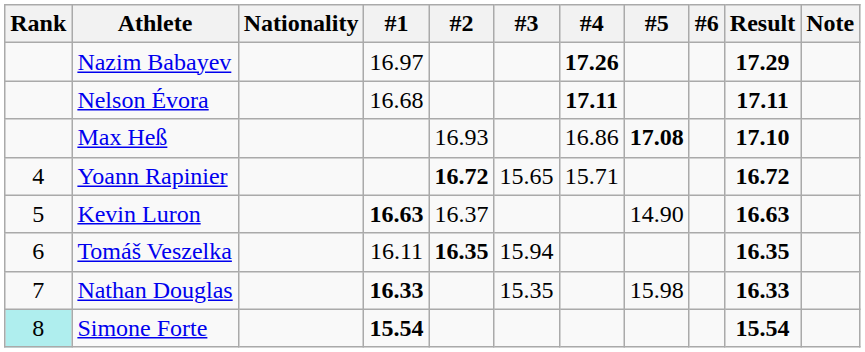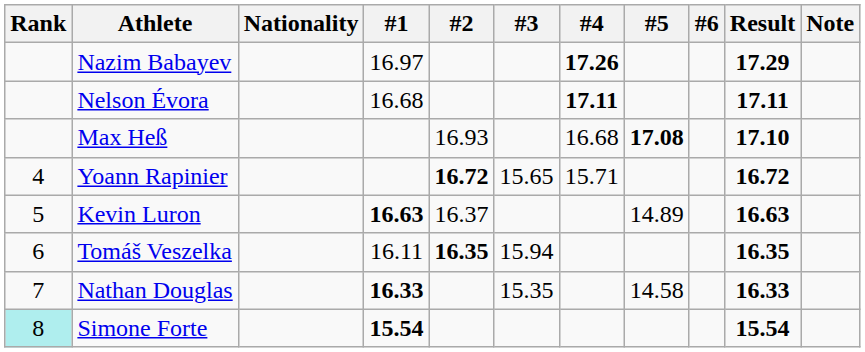 <table class="wikitable sortable" style="text-align:center">
 <tr>
 <th>Rank</th>
 <th>Athlete</th>
 <th>Nationality</th>
 <th>#1</th>
 <th>#2</th>
 <th>#3</th>
 <th>#4</th>
 <th>#5</th>
 <th>#6</th>
 <th>Result</th>
 <th>Note</th>
 </tr>
 <tr>
 <td></td>
 <td align=left><a href='#'>Nazim Babayev</a></td>
 <td align=left></td>
 <td>16.97</td>
 <td></td>
 <td></td>
 <td><strong>17.26</strong></td>
 <td></td>
 <td></td>
 <td><strong>17.29</strong></td>
 <td></td>
 </tr>
 <tr>
 <td></td>
 <td align=left><a href='#'>Nelson Évora</a></td>
 <td align=left></td>
 <td>16.68</td>
 <td></td>
 <td></td>
 <td><strong>17.11</strong></td>
 <td></td>
 <td></td>
 <td><strong>17.11</strong></td>
 <td></td>
 </tr>
 <tr>
 <td></td>
 <td align=left><a href='#'>Max Heß</a></td>
 <td align=left></td>
 <td></td>
 <td>16.93</td>
 <td></td>
-<td>16.86</td>
+<td>16.68</td>
 <td><strong>17.08</strong></td>
 <td></td>
 <td><strong>17.10</strong></td>
 <td></td>
 </tr>
 <tr>
 <td>4</td>
 <td align=left><a href='#'>Yoann Rapinier</a></td>
 <td align=left></td>
 <td></td>
 <td><strong>16.72</strong></td>
 <td>15.65</td>
 <td>15.71</td>
 <td></td>
 <td></td>
 <td><strong>16.72</strong></td>
 <td></td>
 </tr>
 <tr>
 <td>5</td>
 <td align=left><a href='#'>Kevin Luron</a></td>
 <td align=left></td>
 <td><strong>16.63</strong></td>
 <td>16.37</td>
 <td></td>
 <td></td>
-<td>14.90</td>
+<td>14.89</td>
 <td></td>
 <td><strong>16.63</strong></td>
 <td></td>
 </tr>
 <tr>
 <td>6</td>
 <td align=left><a href='#'>Tomáš Veszelka</a></td>
 <td align=left></td>
 <td>16.11</td>
 <td><strong>16.35</strong></td>
 <td>15.94</td>
 <td></td>
 <td></td>
 <td></td>
 <td><strong>16.35</strong></td>
 <td></td>
 </tr>
 <tr>
 <td>7</td>
 <td align=left><a href='#'>Nathan Douglas</a></td>
 <td align=left></td>
 <td><strong>16.33</strong></td>
 <td></td>
 <td>15.35</td>
 <td></td>
-<td>15.98</td>
+<td>14.58</td>
 <td></td>
 <td><strong>16.33</strong></td>
 <td></td>
 </tr>
 <tr>
 <td style="background: paleturquoise;">8</td>
 <td align=left><a href='#'>Simone Forte</a></td>
 <td align=left></td>
 <td><strong>15.54</strong></td>
 <td></td>
 <td></td>
 <td></td>
 <td></td>
 <td></td>
 <td><strong>15.54</strong></td>
 <td></td>
 </tr>
 </table>
